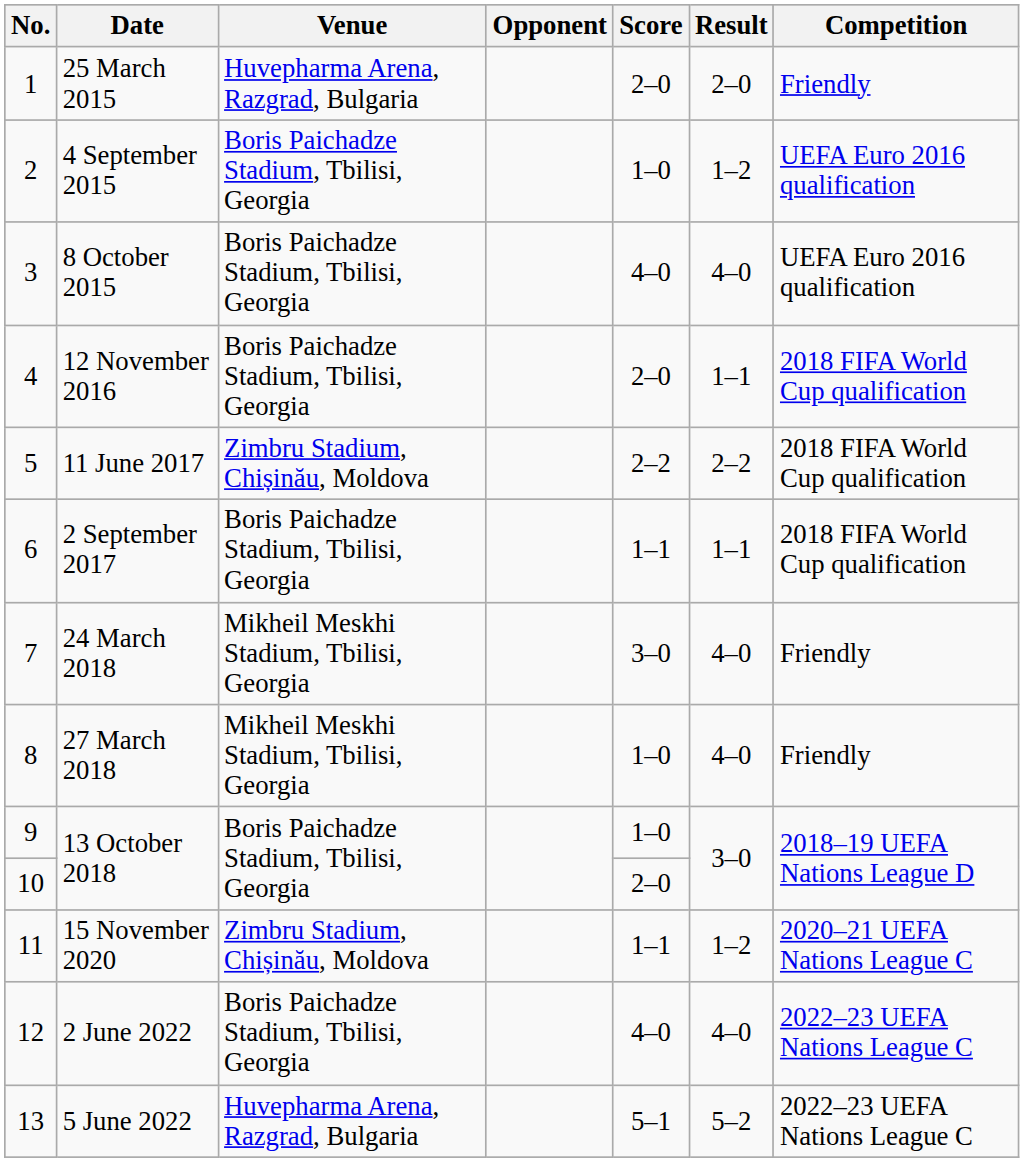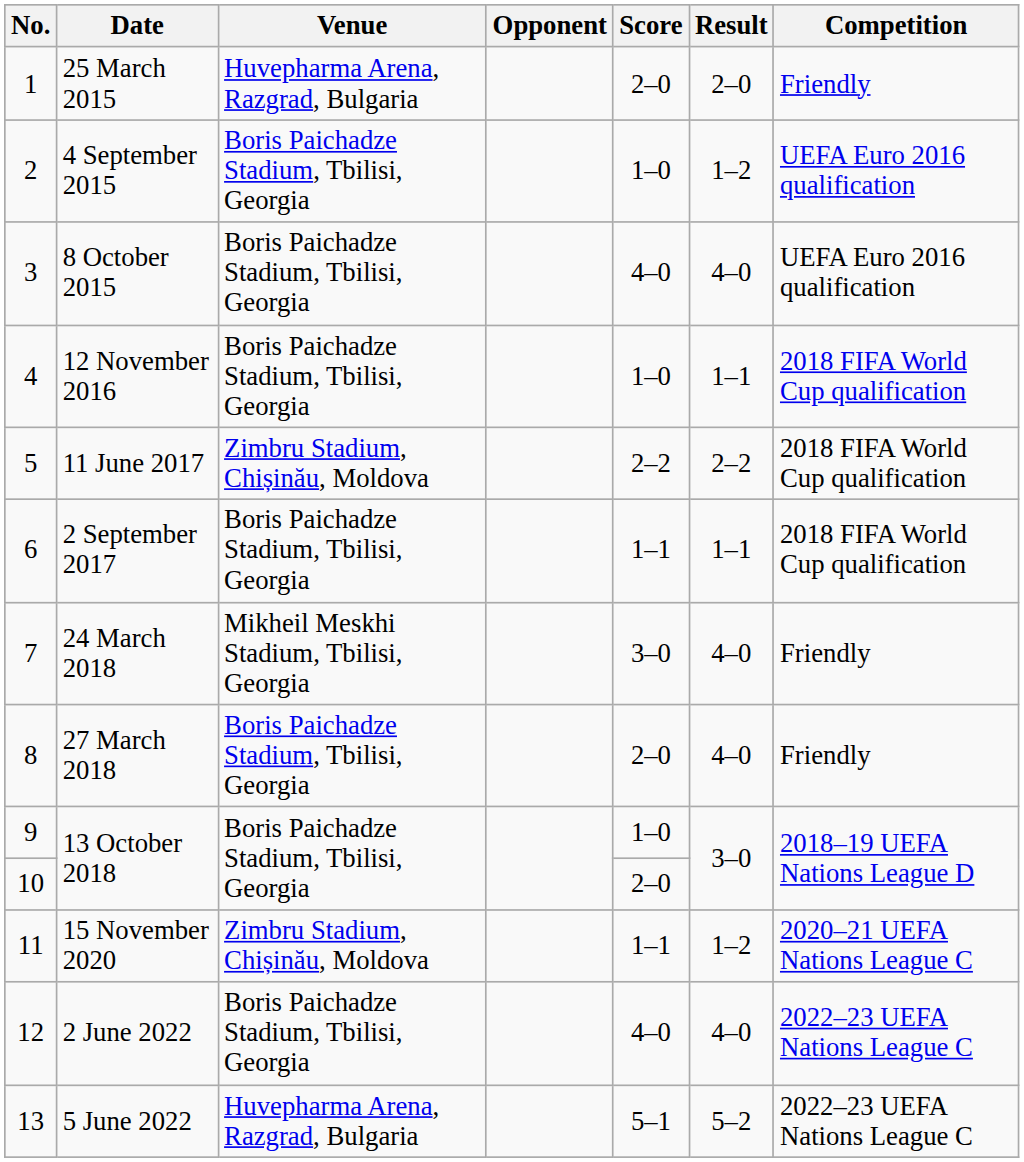 <table class="wikitable sortable">
 <tr>
 <th scope="col">No.</th>
 <th scope="col">Date</th>
 <th scope="col">Venue</th>
 <th scope="col">Opponent</th>
 <th scope="col">Score</th>
 <th scope="col">Result</th>
 <th scope="col">Competition</th>
 </tr>
 <tr>
 <td style="text-align:center">1</td>
 <td>25 March 2015</td>
 <td><a href='#'>Huvepharma Arena</a>, <a href='#'>Razgrad</a>, Bulgaria</td>
 <td></td>
 <td style="text-align:center">2–0</td>
 <td style="text-align:center">2–0</td>
 <td><a href='#'>Friendly</a></td>
 </tr>
 <tr>
 <td style="text-align:center">2</td>
 <td>4 September 2015</td>
 <td><a href='#'>Boris Paichadze Stadium</a>, Tbilisi, Georgia</td>
 <td></td>
 <td style="text-align:center">1–0</td>
 <td style="text-align:center">1–2</td>
 <td><a href='#'>UEFA Euro 2016 qualification</a></td>
 </tr>
 <tr>
 <td style="text-align:center">3</td>
 <td>8 October 2015</td>
 <td>Boris Paichadze Stadium, Tbilisi, Georgia</td>
 <td></td>
 <td style="text-align:center">4–0</td>
 <td style="text-align:center">4–0</td>
 <td>UEFA Euro 2016 qualification</td>
 </tr>
 <tr>
 <td style="text-align:center">4</td>
 <td>12 November 2016</td>
 <td>Boris Paichadze Stadium, Tbilisi, Georgia</td>
 <td></td>
-<td style="text-align:center">2–0</td>
+<td style="text-align:center">1–0</td>
 <td style="text-align:center">1–1</td>
 <td><a href='#'>2018 FIFA World Cup qualification</a></td>
 </tr>
 <tr>
 <td style="text-align:center">5</td>
 <td>11 June 2017</td>
 <td><a href='#'>Zimbru Stadium</a>, <a href='#'>Chișinău</a>, Moldova</td>
 <td></td>
 <td style="text-align:center">2–2</td>
 <td style="text-align:center">2–2</td>
 <td>2018 FIFA World Cup qualification</td>
 </tr>
 <tr>
 <td style="text-align:center">6</td>
 <td>2 September 2017</td>
 <td>Boris Paichadze Stadium, Tbilisi, Georgia</td>
 <td></td>
 <td style="text-align:center">1–1</td>
 <td style="text-align:center">1–1</td>
 <td>2018 FIFA World Cup qualification</td>
 </tr>
 <tr>
 <td style="text-align:center">7</td>
 <td>24 March 2018</td>
 <td>Mikheil Meskhi Stadium, Tbilisi, Georgia</td>
 <td></td>
 <td style="text-align:center">3–0</td>
 <td style="text-align:center">4–0</td>
 <td>Friendly</td>
 </tr>
 <tr>
 <td style="text-align:center">8</td>
 <td>27 March 2018</td>
-<td>Mikheil Meskhi Stadium, Tbilisi, Georgia</td>
+<td><a href='#'>Boris Paichadze Stadium</a>, Tbilisi, Georgia</td>
 <td></td>
-<td style="text-align:center">1–0</td>
+<td style="text-align:center">2–0</td>
 <td style="text-align:center">4–0</td>
 <td>Friendly</td>
 </tr>
 <tr>
 <td style="text-align:center">9</td>
 <td rowspan="2">13 October 2018</td>
 <td rowspan="2">Boris Paichadze Stadium, Tbilisi, Georgia</td>
 <td rowspan="2"></td>
 <td style="text-align:center">1–0</td>
 <td rowspan="2" style="text-align:center">3–0</td>
 <td rowspan="2"><a href='#'>2018–19 UEFA Nations League D</a></td>
 </tr>
 <tr>
 <td style="text-align:center">10</td>
 <td style="text-align:center">2–0</td>
 </tr>
 <tr>
 <td style="text-align:center">11</td>
 <td>15 November 2020</td>
 <td><a href='#'>Zimbru Stadium</a>, <a href='#'>Chișinău</a>, Moldova</td>
 <td></td>
 <td style="text-align:center">1–1</td>
 <td style="text-align:center">1–2</td>
 <td><a href='#'>2020–21 UEFA Nations League C</a></td>
 </tr>
 <tr>
 <td style="text-align:center">12</td>
 <td>2 June 2022</td>
 <td>Boris Paichadze Stadium, Tbilisi, Georgia</td>
 <td></td>
 <td style="text-align:center">4–0</td>
 <td style="text-align:center">4–0</td>
 <td><a href='#'>2022–23 UEFA Nations League C</a></td>
 </tr>
 <tr>
 <td style="text-align:center">13</td>
 <td>5 June 2022</td>
 <td><a href='#'>Huvepharma Arena</a>, <a href='#'>Razgrad</a>, Bulgaria</td>
 <td></td>
 <td style="text-align:center">5–1</td>
 <td style="text-align:center">5–2</td>
 <td>2022–23 UEFA Nations League C</td>
 </tr>
 </table>
